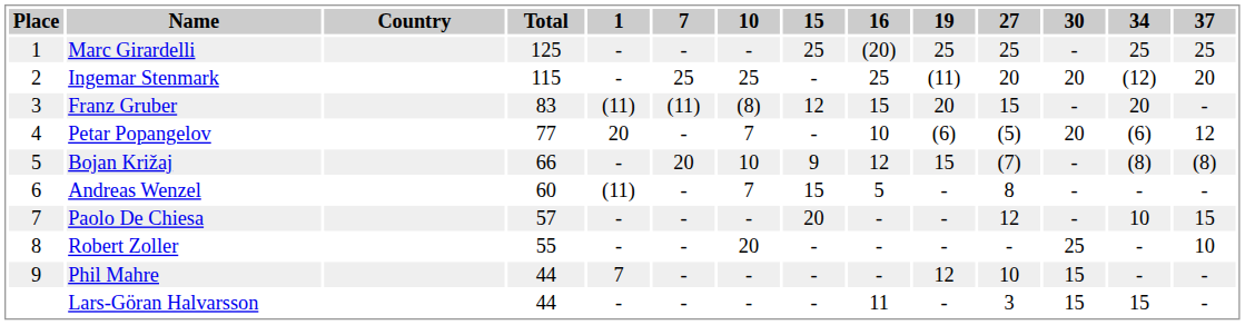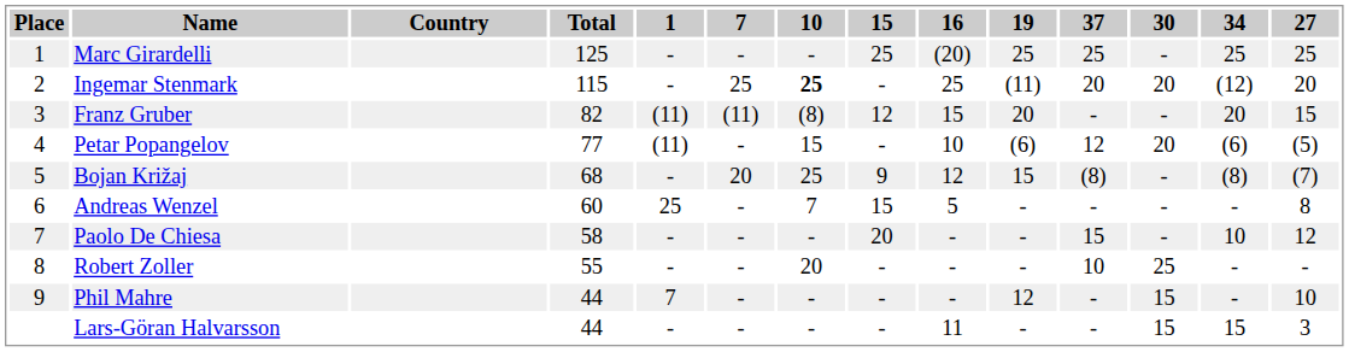 <table border="0" style="border: 1px solid #999; background-color:#FFFFFF; text-align:center; font-size:86%; line-height:15px;">
 <tr align="center" bgcolor="#CCCCCC">
 <th width=35>Place</th>
 <th width=170>Name</th>
 <th width=120>Country</th>
 <th width=50>Total</th>
 <th width=40>1</th>
 <th width=40>7</th>
 <th width=40>10</th>
 <th width=40>15</th>
 <th width=40>16</th>
 <th width=40>19</th>
-<th width=40>27</th>
+<th width=40>37</th>
 <th width=40>30</th>
 <th width=40>34</th>
-<th width=40>37</th>
+<th width=40>27</th>
 </tr>
 <tr bgcolor="#EFEFEF">
 <td>1</td>
 <td align="left"><a href='#'>Marc Girardelli</a></td>
 <td align="left"></td>
 <td>125</td>
 <td>-</td>
 <td>-</td>
 <td>-</td>
 <td>25</td>
 <td>(20)</td>
 <td>25</td>
 <td>25</td>
 <td>-</td>
 <td>25</td>
 <td>25</td>
 </tr>
 <tr>
 <td>2</td>
 <td align="left"><a href='#'>Ingemar Stenmark</a></td>
 <td align="left"></td>
 <td>115</td>
 <td>-</td>
 <td>25</td>
-<td>25</td>
+<td><strong>25</strong></td>
 <td>-</td>
 <td>25</td>
 <td>(11)</td>
 <td>20</td>
 <td>20</td>
 <td>(12)</td>
 <td>20</td>
 </tr>
 <tr bgcolor="#EFEFEF">
 <td>3</td>
 <td align="left"><a href='#'>Franz Gruber</a></td>
 <td align="left"></td>
-<td>83</td>
+<td>82</td>
 <td>(11)</td>
 <td>(11)</td>
 <td>(8)</td>
 <td>12</td>
 <td>15</td>
 <td>20</td>
-<td>15</td>
+<td>-</td>
 <td>-</td>
 <td>20</td>
-<td>-</td>
+<td>15</td>
 </tr>
 <tr>
 <td>4</td>
 <td align="left"><a href='#'>Petar Popangelov</a></td>
 <td align="left"></td>
 <td>77</td>
-<td>20</td>
+<td>(11)</td>
 <td>-</td>
-<td>7</td>
+<td>15</td>
 <td>-</td>
 <td>10</td>
 <td>(6)</td>
-<td>(5)</td>
+<td>12</td>
 <td>20</td>
 <td>(6)</td>
-<td>12</td>
+<td>(5)</td>
 </tr>
 <tr bgcolor="#EFEFEF">
 <td>5</td>
 <td align="left"><a href='#'>Bojan Križaj</a></td>
 <td align="left"></td>
-<td>66</td>
+<td>68</td>
 <td>-</td>
 <td>20</td>
-<td>10</td>
+<td>25</td>
 <td>9</td>
 <td>12</td>
 <td>15</td>
-<td>(7)</td>
+<td>(8)</td>
 <td>-</td>
 <td>(8)</td>
-<td>(8)</td>
+<td>(7)</td>
 </tr>
 <tr>
 <td>6</td>
 <td align="left"><a href='#'>Andreas Wenzel</a></td>
 <td align="left"></td>
 <td>60</td>
-<td>(11)</td>
+<td>25</td>
 <td>-</td>
 <td>7</td>
 <td>15</td>
 <td>5</td>
 <td>-</td>
-<td>8</td>
 <td>-</td>
 <td>-</td>
 <td>-</td>
+<td>8</td>
 </tr>
 <tr bgcolor="#EFEFEF">
 <td>7</td>
 <td align="left"><a href='#'>Paolo De Chiesa</a></td>
 <td align="left"></td>
-<td>57</td>
+<td>58</td>
 <td>-</td>
 <td>-</td>
 <td>-</td>
 <td>20</td>
 <td>-</td>
 <td>-</td>
-<td>12</td>
+<td>15</td>
 <td>-</td>
 <td>10</td>
-<td>15</td>
+<td>12</td>
 </tr>
 <tr>
 <td>8</td>
 <td align="left"><a href='#'>Robert Zoller</a></td>
 <td align="left"></td>
 <td>55</td>
 <td>-</td>
 <td>-</td>
 <td>20</td>
 <td>-</td>
 <td>-</td>
 <td>-</td>
-<td>-</td>
+<td>10</td>
 <td>25</td>
 <td>-</td>
-<td>10</td>
+<td>-</td>
 </tr>
 <tr bgcolor="#EFEFEF">
 <td>9</td>
 <td align="left"><a href='#'>Phil Mahre</a></td>
 <td align="left"></td>
 <td>44</td>
 <td>7</td>
 <td>-</td>
 <td>-</td>
 <td>-</td>
 <td>-</td>
 <td>12</td>
-<td>10</td>
+<td>-</td>
 <td>15</td>
 <td>-</td>
-<td>-</td>
+<td>10</td>
 </tr>
 <tr>
 <td></td>
 <td align="left"><a href='#'>Lars-Göran Halvarsson</a></td>
 <td align="left"></td>
 <td>44</td>
 <td>-</td>
 <td>-</td>
 <td>-</td>
 <td>-</td>
 <td>11</td>
 <td>-</td>
-<td>3</td>
+<td>-</td>
 <td>15</td>
 <td>15</td>
-<td>-</td>
+<td>3</td>
 </tr>
 </table>
